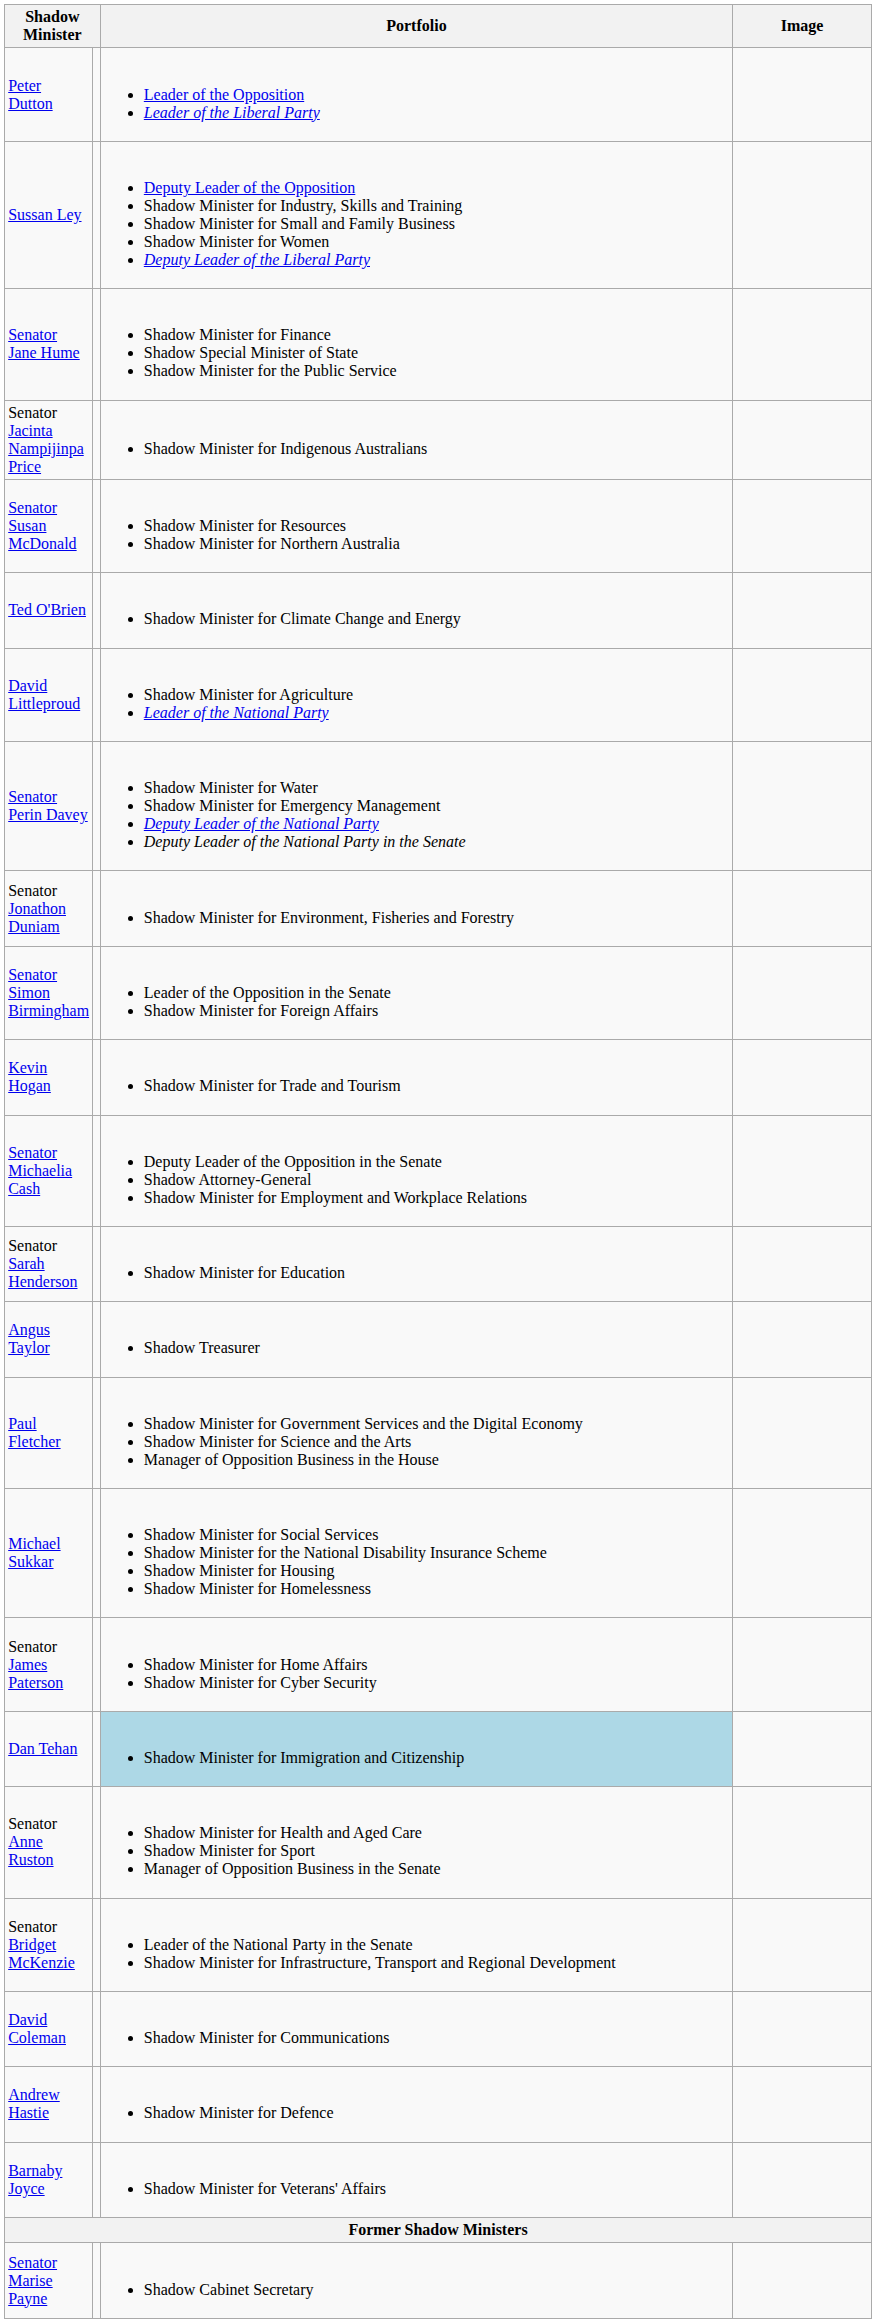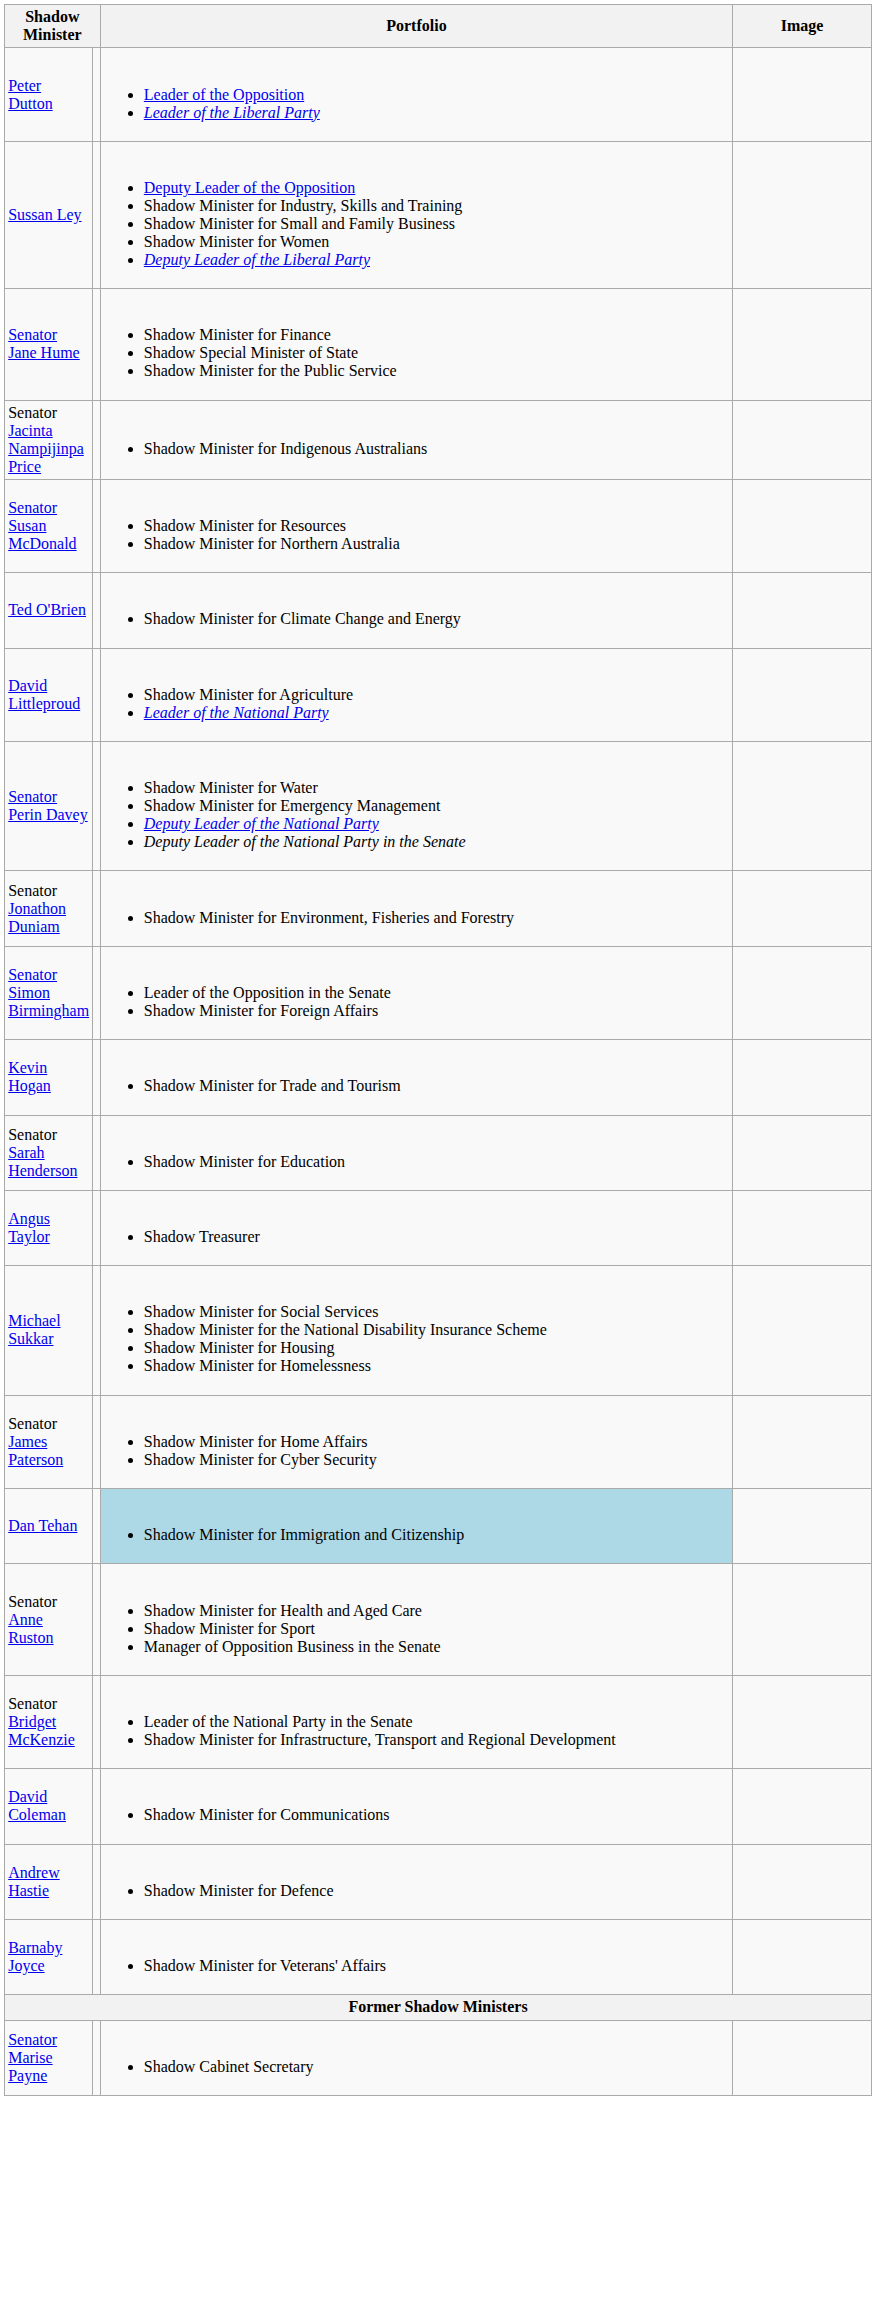 <table class="wikitable">
 <tr>
 <th width=80 colspan="2">Shadow Minister</th>
 <th width=725>Portfolio</th>
 <th width=150>Image</th>
 </tr>
 <tr>
 <td><a href='#'>Peter Dutton</a> </td>
 <td></td>
 <td><br><ul><li><a href='#'>Leader of the Opposition</a></li><li><a href='#'><em>Leader of the Liberal Party</em></a></li></ul></td>
 <td></td>
 </tr>
 <tr>
 <td><a href='#'>Sussan Ley</a> </td>
 <td></td>
 <td><br><ul><li><a href='#'>Deputy Leader of the Opposition</a></li><li>Shadow Minister for Industry, Skills and Training</li><li>Shadow Minister for Small and Family Business</li><li>Shadow Minister for Women</li><li><a href='#'><em>Deputy Leader of the Liberal Party</em></a></li></ul></td>
 <td></td>
 </tr>
 <tr>
 <td><a href='#'>Senator</a> <a href='#'>Jane Hume</a></td>
 <td></td>
 <td><br><ul><li>Shadow Minister for Finance</li><li>Shadow Special Minister of State</li><li>Shadow Minister for the Public Service</li></ul></td>
 <td></td>
 </tr>
 <tr>
 <td>Senator <a href='#'>Jacinta Nampijinpa Price</a></td>
 <td></td>
 <td><br><ul><li>Shadow Minister for Indigenous Australians</li></ul></td>
 <td></td>
 </tr>
 <tr>
 <td><a href='#'>Senator</a> <a href='#'>Susan McDonald</a></td>
 <td></td>
 <td><br><ul><li>Shadow Minister for Resources</li><li>Shadow Minister for Northern Australia</li></ul></td>
 <td></td>
 </tr>
 <tr>
 <td><a href='#'>Ted O'Brien</a> </td>
 <td></td>
 <td><br><ul><li>Shadow Minister for Climate Change and Energy</li></ul></td>
 <td></td>
 </tr>
 <tr>
 <td><a href='#'>David Littleproud</a> </td>
 <td></td>
 <td><br><ul><li>Shadow Minister for Agriculture</li><li><a href='#'><em>Leader of the National Party</em></a></li></ul></td>
 <td></td>
 </tr>
 <tr>
 <td><a href='#'>Senator</a> <a href='#'>Perin Davey</a></td>
 <td></td>
 <td><br><ul><li>Shadow Minister for Water</li><li>Shadow Minister for Emergency Management</li><li><a href='#'><em>Deputy Leader of the National Party</em></a></li><li><em>Deputy Leader of the National Party in the Senate</em></li></ul></td>
 </tr>
 <tr>
 <td>Senator <a href='#'>Jonathon Duniam</a></td>
 <td></td>
 <td><br><ul><li>Shadow Minister for Environment, Fisheries and Forestry</li></ul></td>
 <td></td>
 </tr>
 <tr>
 <td><a href='#'>Senator</a> <a href='#'>Simon Birmingham</a></td>
 <td></td>
 <td><br><ul><li>Leader of the Opposition in the Senate</li><li>Shadow Minister for Foreign Affairs</li></ul></td>
 <td></td>
 </tr>
 <tr>
 <td><a href='#'>Kevin Hogan</a> </td>
 <td></td>
 <td><br><ul><li>Shadow Minister for Trade and Tourism</li></ul></td>
 <td></td>
 </tr>
 <tr>
-<td><a href='#'>Senator</a> <a href='#'>Michaelia Cash</a></td>
-<td></td>
-<td><br><ul><li>Deputy Leader of the Opposition in the Senate</li><li>Shadow Attorney-General</li><li>Shadow Minister for Employment and Workplace Relations</li></ul></td>
-<td></td>
-</tr>
-<tr>
 <td>Senator <a href='#'>Sarah Henderson</a></td>
 <td></td>
 <td><br><ul><li>Shadow Minister for Education</li></ul></td>
 <td></td>
 </tr>
 <tr>
 <td><a href='#'>Angus Taylor</a> </td>
 <td></td>
 <td><br><ul><li>Shadow Treasurer</li></ul></td>
-<td></td>
-</tr>
-<tr>
-<td><a href='#'>Paul Fletcher</a> </td>
-<td></td>
-<td><br><ul><li>Shadow Minister for Government Services and the Digital Economy</li><li>Shadow Minister for Science and the Arts</li><li>Manager of Opposition Business in the House</li></ul></td>
 <td></td>
 </tr>
 <tr>
 <td><a href='#'>Michael Sukkar</a> </td>
 <td></td>
 <td><br><ul><li>Shadow Minister for Social Services</li><li>Shadow Minister for the National Disability Insurance Scheme</li><li>Shadow Minister for Housing</li><li>Shadow Minister for Homelessness</li></ul></td>
 <td></td>
 </tr>
 <tr>
 <td>Senator <a href='#'>James Paterson</a></td>
 <td></td>
 <td><br><ul><li>Shadow Minister for Home Affairs</li><li>Shadow Minister for Cyber Security</li></ul></td>
 <td></td>
 </tr>
 <tr>
 <td><a href='#'>Dan Tehan</a> </td>
 <td></td>
 <td style="background: lightblue;"><br><ul><li>Shadow Minister for Immigration and Citizenship</li></ul></td>
 <td></td>
 </tr>
 <tr>
 <td>Senator <a href='#'>Anne Ruston</a></td>
 <td></td>
 <td><br><ul><li>Shadow Minister for Health and Aged Care</li><li>Shadow Minister for Sport</li><li>Manager of Opposition Business in the Senate</li></ul></td>
 <td></td>
 </tr>
 <tr>
 <td>Senator <a href='#'>Bridget McKenzie</a></td>
 <td></td>
 <td><br><ul><li>Leader of the National Party in the Senate</li><li>Shadow Minister for Infrastructure, Transport and Regional Development</li></ul></td>
 <td></td>
 </tr>
 <tr>
 <td><a href='#'>David Coleman</a> </td>
 <td></td>
 <td><br><ul><li>Shadow Minister for Communications</li></ul></td>
 <td></td>
 </tr>
 <tr>
 <td><a href='#'>Andrew Hastie</a> </td>
 <td></td>
 <td><br><ul><li>Shadow Minister for Defence</li></ul></td>
 <td></td>
 </tr>
 <tr>
 <td><a href='#'>Barnaby Joyce</a> </td>
 <td></td>
 <td><br><ul><li>Shadow Minister for Veterans' Affairs</li></ul></td>
 <td></td>
 </tr>
 <tr>
 <th colspan="4">Former Shadow Ministers</th>
 </tr>
 <tr>
 <td><a href='#'>Senator</a> <a href='#'>Marise Payne</a></td>
 <td></td>
 <td><br><ul><li>Shadow Cabinet Secretary </li></ul></td>
 <td></td>
 </tr>
 </table>
